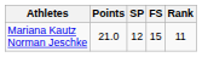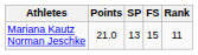 <table class="wikitable" border="1" style="font-size:90%">
 <tr>
 <th>Athletes</th>
 <th>Points</th>
 <th>SP</th>
 <th>FS</th>
 <th>Rank</th>
 </tr>
 <tr align=center>
 <td align=left><a href='#'>Mariana Kautz</a><br><a href='#'>Norman Jeschke</a></td>
 <td>21.0</td>
-<td>12</td>
+<td>13</td>
 <td>15</td>
 <td>11</td>
 </tr>
 </table>
